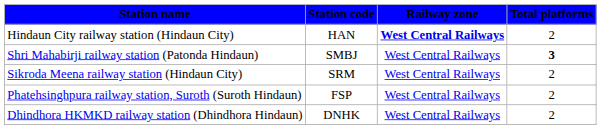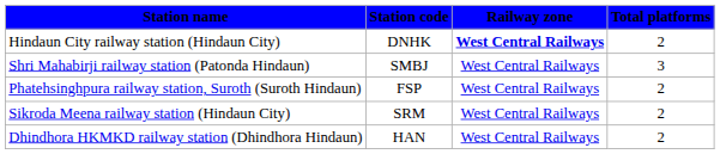 <table class="wikitable sortable" style="background:#fff;">
 <tr>
 <th style="background:blue;">Station name</th>
 <th ! style="background:blue;">Station code</th>
 <th ! style="background:blue;">Railway zone</th>
 <th ! style="background:blue;">Total platforms</th>
 </tr>
 <tr>
 <td style="text-align:left;">Hindaun City railway station (Hindaun City)</td>
-<td style="text-align:center;">HAN</td>
+<td style="text-align:center;">DNHK</td>
 <td style="text-align:center;"><strong><a href='#'>West Central Railways</a></strong></td>
 <td style="text-align:center;">2</td>
 </tr>
 <tr>
 <td style="text-align:left;"><a href='#'>Shri Mahabirji railway station</a> (Patonda Hindaun)</td>
 <td style="text-align:center;">SMBJ</td>
 <td style="text-align:center;"><a href='#'>West Central Railways</a></td>
-<td style="text-align:center;"><strong>3</strong></td>
+<td style="text-align:center;">3</td>
+</tr>
+<tr>
+<td style="text-align:left;"><a href='#'>Phatehsinghpura railway station, Suroth</a> (Suroth Hindaun)</td>
+<td style="text-align:center;">FSP</td>
+<td style="text-align:center;"><a href='#'>West Central Railways</a></td>
+<td style="text-align:center;">2</td>
 </tr>
 <tr>
 <td style="text-align:left;"><a href='#'>Sikroda Meena railway station</a> (Hindaun City)</td>
 <td style="text-align:center;">SRM</td>
 <td style="text-align:center;"><a href='#'>West Central Railways</a></td>
 <td style="text-align:center;">2</td>
 </tr>
 <tr>
-<td style="text-align:left;"><a href='#'>Phatehsinghpura railway station, Suroth</a> (Suroth Hindaun)</td>
-<td style="text-align:center;">FSP</td>
-<td style="text-align:center;"><a href='#'>West Central Railways</a></td>
-<td style="text-align:center;">2</td>
-</tr>
-<tr>
 <td style="text-align:left;"><a href='#'>Dhindhora HKMKD railway station</a> (Dhindhora Hindaun)</td>
-<td style="text-align:center;">DNHK</td>
+<td style="text-align:center;">HAN</td>
 <td style="text-align:center;"><a href='#'>West Central Railways</a></td>
 <td style="text-align:center;">2</td>
 </tr>
 </table>
